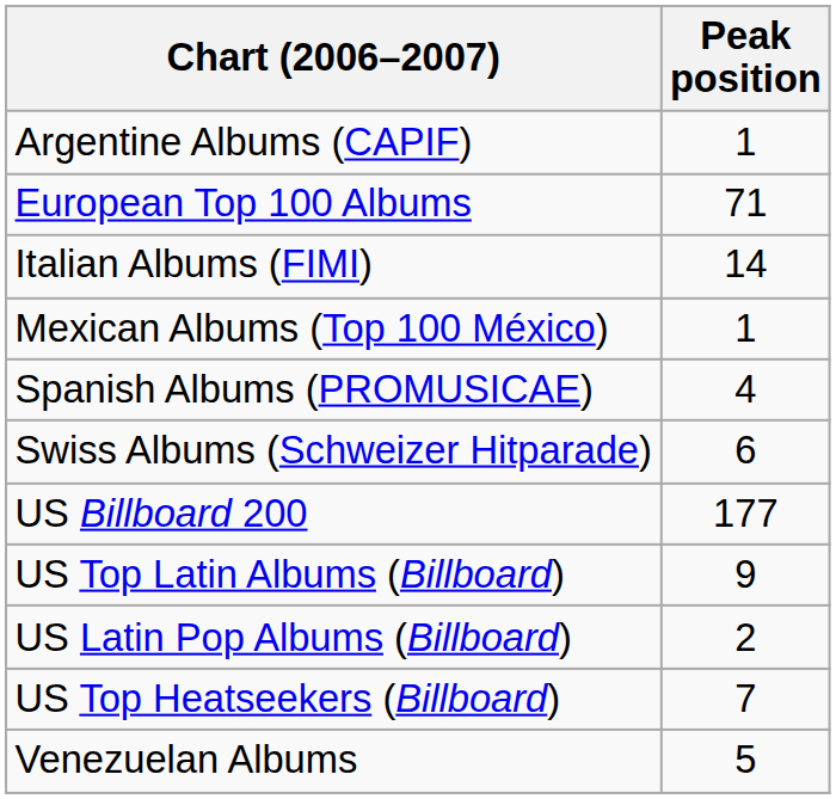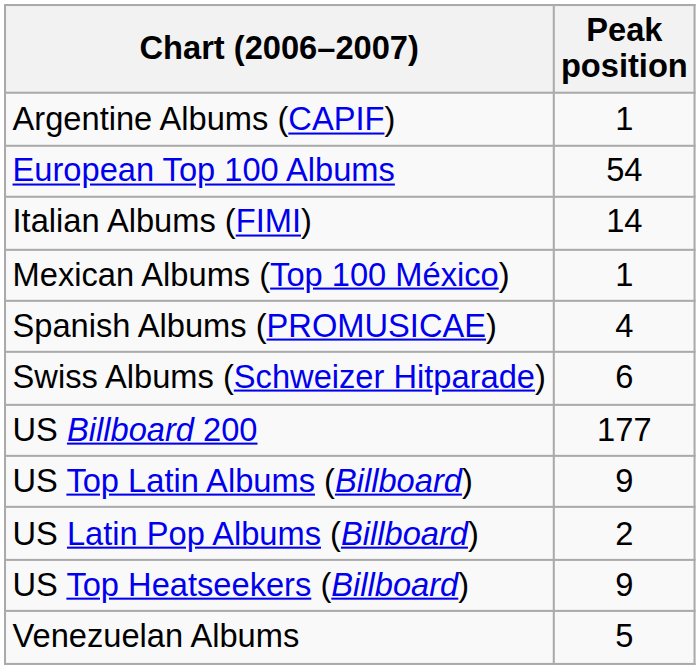 <table class="wikitable sortable">
 <tr>
 <th>Chart (2006–2007)</th>
 <th>Peak<br>position</th>
 </tr>
 <tr>
 <td>Argentine Albums (<a href='#'>CAPIF</a>)</td>
 <td style="text-align:center;">1</td>
 </tr>
 <tr>
 <td><a href='#'>European Top 100 Albums</a></td>
-<td style="text-align:center;">71</td>
+<td style="text-align:center;">54</td>
 </tr>
 <tr>
 <td>Italian Albums (<a href='#'>FIMI</a>)</td>
 <td style="text-align:center;">14</td>
 </tr>
 <tr>
 <td>Mexican Albums (<a href='#'>Top 100 México</a>)</td>
 <td style="text-align:center;">1</td>
 </tr>
 <tr>
 <td>Spanish Albums (<a href='#'>PROMUSICAE</a>)</td>
 <td style="text-align:center;">4</td>
 </tr>
 <tr>
 <td>Swiss Albums (<a href='#'>Schweizer Hitparade</a>)</td>
 <td style="text-align:center;">6</td>
 </tr>
 <tr>
 <td align="left">US <a href='#'><em>Billboard</em> 200</a></td>
 <td style="text-align:center;">177</td>
 </tr>
 <tr>
 <td align="left">US <a href='#'>Top Latin Albums</a> (<a href='#'><em>Billboard</em></a>)</td>
 <td style="text-align:center;">9</td>
 </tr>
 <tr>
 <td align="left">US <a href='#'>Latin Pop Albums</a> (<a href='#'><em>Billboard</em></a>)</td>
 <td style="text-align:center;">2</td>
 </tr>
 <tr>
 <td align="left">US <a href='#'>Top Heatseekers</a> (<a href='#'><em>Billboard</em></a>)</td>
-<td style="text-align:center;">7</td>
+<td style="text-align:center;">9</td>
 </tr>
 <tr>
 <td>Venezuelan Albums</td>
 <td style="text-align:center;">5</td>
 </tr>
 </table>
